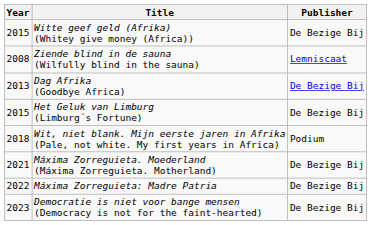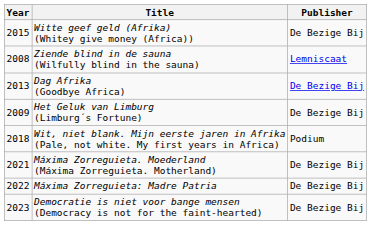 <table class="wikitable">
 <tr>
 <th>Year</th>
 <th>Title</th>
 <th>Publisher</th>
 </tr>
 <tr>
 <td>2015</td>
 <td><em>Witte geef geld (Afrika)</em><br>(Whitey give money (Africa))</td>
 <td>De Bezige Bij</td>
 </tr>
 <tr>
 <td>2008</td>
 <td><em>Ziende blind in de sauna</em><br>(Wilfully blind in the sauna)</td>
 <td><a href='#'>Lemniscaat</a></td>
 </tr>
 <tr>
 <td>2013</td>
 <td><em>Dag Afrika</em><br>(Goodbye Africa)</td>
 <td><a href='#'>De Bezige Bij</a></td>
 </tr>
 <tr>
-<td>2015</td>
+<td>2009</td>
 <td><em>Het Geluk van Limburg</em><br>(Limburg´s Fortune)</td>
 <td>De Bezige Bij</td>
 </tr>
 <tr>
 <td>2018</td>
 <td><em>Wit, niet blank. Mijn eerste jaren in Afrika</em><br>(Pale, not white. My first years in Africa)</td>
 <td>Podium</td>
 </tr>
 <tr>
 <td>2021</td>
 <td><em>Máxima Zorreguieta. Moederland</em><br>(Máxima Zorreguieta. Motherland)</td>
 <td>De Bezige Bij</td>
 </tr>
 <tr>
 <td>2022</td>
 <td><em>Máxima Zorreguieta: Madre Patria</em></td>
 <td>De Bezige Bij</td>
 </tr>
 <tr>
 <td>2023</td>
 <td><em>Democratie is niet voor bange mensen</em><br>(Democracy is not for the faint-hearted)</td>
 <td>De Bezige Bij</td>
 </tr>
 </table>
